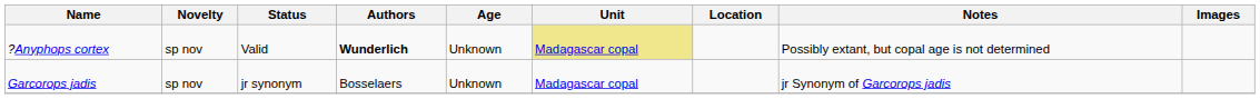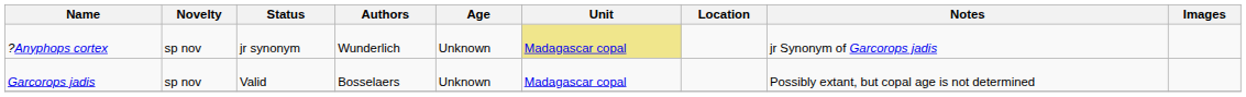 <table class="wikitable sortable" align="center" width="100%">
 <tr>
 <th>Name</th>
 <th>Novelty</th>
 <th>Status</th>
 <th>Authors</th>
 <th>Age</th>
 <th>Unit</th>
 <th>Location</th>
 <th>Notes</th>
 <th>Images</th>
 </tr>
 <tr>
 <td><br><em>?<a href='#'>Anyphops cortex</a></em></td>
 <td><br>sp nov</td>
-<td><br>Valid</td>
-<td><strong><br>Wunderlich</strong></td>
+<td><br>jr synonym</td>
+<td><br>Wunderlich</td>
 <td><br>Unknown</td>
 <td style="background: khaki;"><br><a href='#'>Madagascar copal</a></td>
+<td><br></td>
+<td><br>jr Synonym of <em><a href='#'>Garcorops jadis</a></em></td>
+<td></td>
+</tr>
+<tr>
+<td><br><em><a href='#'>Garcorops jadis</a></em></td>
+<td><br>sp nov</td>
+<td><br>Valid</td>
+<td><br>Bosselaers</td>
+<td><br>Unknown</td>
+<td><br><a href='#'>Madagascar copal</a></td>
 <td><br></td>
 <td><br>Possibly extant, but copal age is not determined</td>
 <td></td>
 </tr>
 <tr>
-<td><br><em><a href='#'>Garcorops jadis</a></em></td>
-<td><br>sp nov</td>
-<td><br>jr synonym</td>
-<td><br>Bosselaers</td>
-<td><br>Unknown</td>
-<td><br><a href='#'>Madagascar copal</a></td>
-<td><br></td>
-<td><br>jr Synonym of <em><a href='#'>Garcorops jadis</a></em></td>
-<td></td>
-</tr>
-<tr>
 </tr>
 </table>
